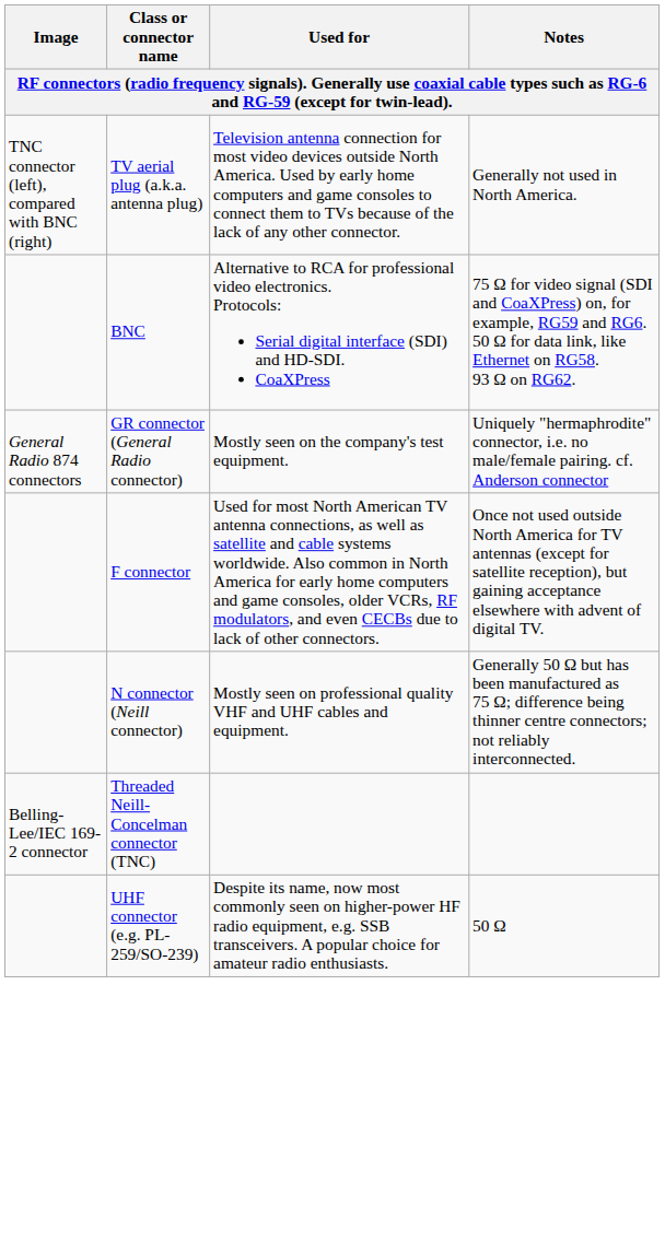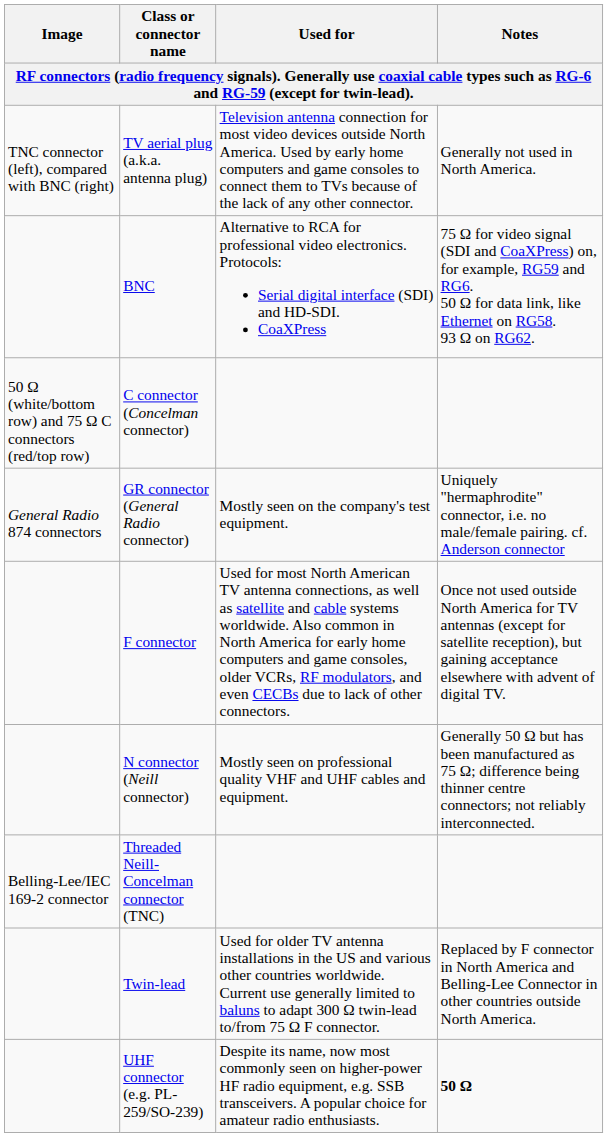 <table class="wikitable" style="width:100%;">
 <tr>
 <th>Image</th>
 <th>Class or connector name</th>
 <th>Used for</th>
 <th>Notes</th>
 </tr>
 <tr>
 <th colspan=4 bgcolor=#DDDDDD><a href='#'>RF connectors</a> (<a href='#'>radio frequency</a> signals). Generally use <a href='#'>coaxial cable</a> types such as <a href='#'>RG-6</a> and <a href='#'>RG-59</a> (except for twin-lead).</th>
 </tr>
 <tr>
 <td><br>TNC connector (left), compared with BNC (right)</td>
 <td><a href='#'>TV aerial plug</a> (a.k.a. antenna plug)</td>
 <td><a href='#'>Television antenna</a> connection for most video devices outside North America. Used by early home computers and game consoles to connect them to TVs because of the lack of any other connector.</td>
 <td>Generally not used in North America.</td>
 </tr>
 <tr>
 <td></td>
 <td><a href='#'>BNC</a></td>
 <td>Alternative to RCA for professional video electronics.<br>Protocols:<ul><li><a href='#'>Serial digital interface</a> (SDI) and HD-SDI.</li><li><a href='#'>CoaXPress</a></li></ul></td>
 <td>75 Ω for video signal (SDI and <a href='#'>CoaXPress</a>) on, for example, <a href='#'>RG59</a> and <a href='#'>RG6</a>.<br>50 Ω for data link, like <a href='#'>Ethernet</a> on <a href='#'>RG58</a>.<br>93 Ω on <a href='#'>RG62</a>.</td>
+</tr>
+<tr>
+<td><br>50 Ω (white/bottom row) and 75 Ω C connectors (red/top row)</td>
+<td><a href='#'>C connector</a> (<em>Concelman</em> connector)</td>
+<td></td>
+<td></td>
 </tr>
 <tr>
 <td><br><em>General Radio</em>  874 connectors</td>
 <td><a href='#'>GR connector</a> (<em>General Radio</em> connector)</td>
 <td>Mostly seen on the company's test equipment.</td>
 <td>Uniquely "hermaphrodite" connector, i.e. no male/female pairing. cf. <a href='#'>Anderson connector</a></td>
 </tr>
 <tr>
 <td></td>
 <td><a href='#'>F connector</a></td>
 <td>Used for most North American TV antenna connections, as well as <a href='#'>satellite</a> and <a href='#'>cable</a> systems worldwide. Also common in North America for early home computers and game consoles, older VCRs, <a href='#'>RF modulators</a>, and even <a href='#'>CECBs</a> due to lack of other connectors.</td>
 <td>Once not used outside North America for TV antennas (except for satellite reception), but gaining acceptance elsewhere with advent of digital TV.</td>
 </tr>
 <tr>
 <td></td>
 <td><a href='#'>N connector</a> (<em>Neill</em> connector)</td>
 <td>Mostly seen on professional quality VHF and UHF cables and equipment.</td>
 <td>Generally 50 Ω but has been manufactured as 75 Ω; difference being thinner centre connectors; not reliably interconnected.</td>
 </tr>
 <tr>
 <td><br> Belling-Lee/IEC 169-2 connector</td>
 <td><a href='#'>Threaded Neill-Concelman connector</a> (TNC)</td>
 <td></td>
 <td></td>
 </tr>
 <tr>
 <td></td>
+<td><a href='#'>Twin-lead</a></td>
+<td>Used for older TV antenna installations in the US and various other countries worldwide. Current use generally limited to <a href='#'>baluns</a> to adapt 300 Ω twin-lead to/from 75 Ω F connector.</td>
+<td>Replaced by F connector in North America and Belling-Lee Connector in other countries outside North America.</td>
+</tr>
+<tr>
+<td></td>
 <td><a href='#'>UHF connector</a> (e.g. PL-259/SO-239)</td>
 <td>Despite its name, now most commonly seen on higher-power HF radio equipment, e.g. SSB transceivers. A popular choice for amateur radio enthusiasts.</td>
-<td>50 Ω</td>
+<td><strong>50 Ω</strong></td>
 </tr>
 </table>
